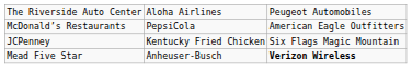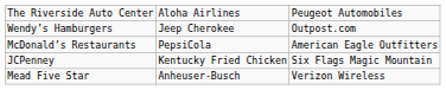 <table class="wikitable">
 <tr>
 <td>The Riverside Auto Center</td>
 <td>Aloha Airlines</td>
 <td>Peugeot Automobiles</td>
+</tr>
+<tr>
+<td>Wendy’s Hamburgers</td>
+<td>Jeep Cherokee</td>
+<td>Outpost.com</td>
 </tr>
 <tr>
 <td>McDonald’s Restaurants</td>
 <td>PepsiCola</td>
 <td>American Eagle Outfitters</td>
 </tr>
 <tr>
 <td>JCPenney</td>
 <td>Kentucky Fried Chicken</td>
 <td>Six Flags Magic Mountain</td>
 </tr>
 <tr>
 <td>Mead Five Star</td>
 <td>Anheuser-Busch</td>
-<td><strong>Verizon Wireless</strong></td>
+<td>Verizon Wireless</td>
 </tr>
 </table>
